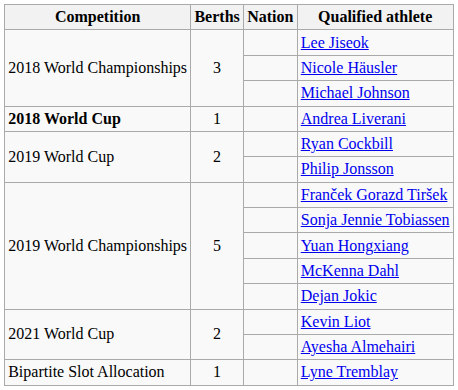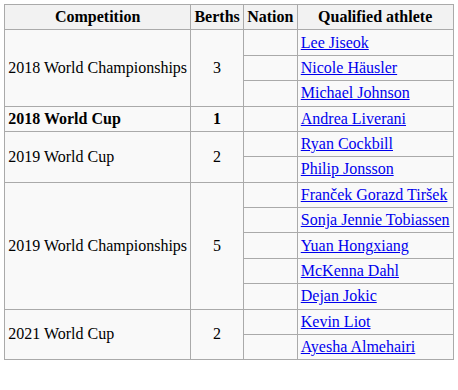 <table class="wikitable">
 <tr>
 <th>Competition</th>
 <th>Berths</th>
 <th>Nation</th>
 <th>Qualified athlete</th>
 </tr>
 <tr>
 <td rowspan=3>2018 World Championships</td>
 <td align=center rowspan=3>3</td>
 <td></td>
 <td><a href='#'>Lee Jiseok</a></td>
 </tr>
 <tr>
 <td></td>
 <td><a href='#'>Nicole Häusler</a></td>
 </tr>
 <tr>
 <td></td>
 <td><a href='#'>Michael Johnson</a></td>
 </tr>
 <tr>
 <td><strong>2018 World Cup</strong></td>
-<td align=center>1</td>
+<td align=center><strong>1</strong></td>
 <td></td>
 <td><a href='#'>Andrea Liverani</a></td>
 </tr>
 <tr>
 <td rowspan=2>2019 World Cup</td>
 <td align=center rowspan=2>2</td>
 <td></td>
 <td><a href='#'>Ryan Cockbill</a></td>
 </tr>
 <tr>
 <td></td>
 <td><a href='#'>Philip Jonsson</a></td>
 </tr>
 <tr>
 <td rowspan=5>2019 World Championships</td>
 <td align=center rowspan=5>5</td>
 <td></td>
 <td><a href='#'>Franček Gorazd Tiršek</a></td>
 </tr>
 <tr>
 <td></td>
 <td><a href='#'>Sonja Jennie Tobiassen</a></td>
 </tr>
 <tr>
 <td></td>
 <td><a href='#'>Yuan Hongxiang</a></td>
 </tr>
 <tr>
 <td></td>
 <td><a href='#'>McKenna Dahl</a></td>
 </tr>
 <tr>
 <td></td>
 <td><a href='#'>Dejan Jokic</a></td>
 </tr>
 <tr>
 <td rowspan=2>2021 World Cup</td>
 <td align=center rowspan=2>2</td>
 <td></td>
 <td><a href='#'>Kevin Liot</a></td>
 </tr>
 <tr>
 <td></td>
 <td><a href='#'>Ayesha Almehairi</a></td>
 </tr>
-<tr>
-<td>Bipartite Slot Allocation</td>
-<td align=center>1</td>
-<td></td>
-<td><a href='#'>Lyne Tremblay</a></td>
-</tr>
 </table>
